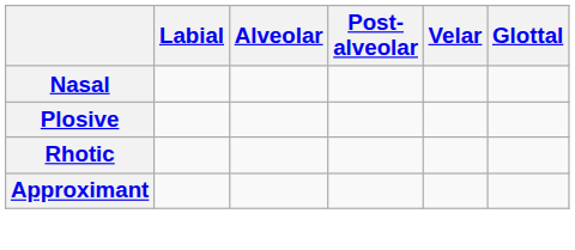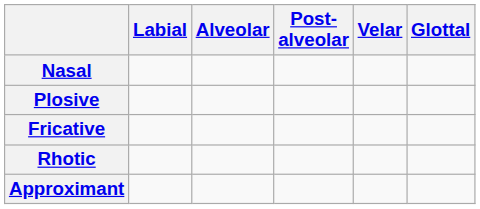 <table class="wikitable" style="text-align:center;">
 <tr>
 <th></th>
 <th><a href='#'>Labial</a></th>
 <th><a href='#'>Alveolar</a></th>
 <th><a href='#'>Post-<br>alveolar</a></th>
 <th><a href='#'>Velar</a></th>
 <th><a href='#'>Glottal</a></th>
 </tr>
 <tr>
 <th><a href='#'>Nasal</a></th>
 <td></td>
 <td></td>
 <td></td>
 <td></td>
 <td></td>
 </tr>
 <tr>
 <th><a href='#'>Plosive</a></th>
 <td></td>
 <td></td>
 <td></td>
 <td></td>
 <td></td>
 </tr>
 <tr>
+<th><a href='#'>Fricative</a></th>
+<td></td>
+<td></td>
+<td></td>
+<td></td>
+<td></td>
+</tr>
+<tr>
 <th><a href='#'>Rhotic</a></th>
 <td></td>
 <td></td>
 <td></td>
 <td></td>
 <td></td>
 </tr>
 <tr>
 <th><a href='#'>Approximant</a></th>
 <td></td>
 <td></td>
 <td></td>
 <td></td>
 <td></td>
 </tr>
 </table>
